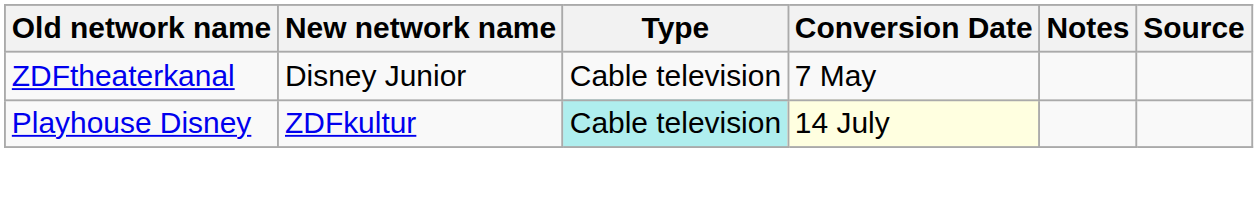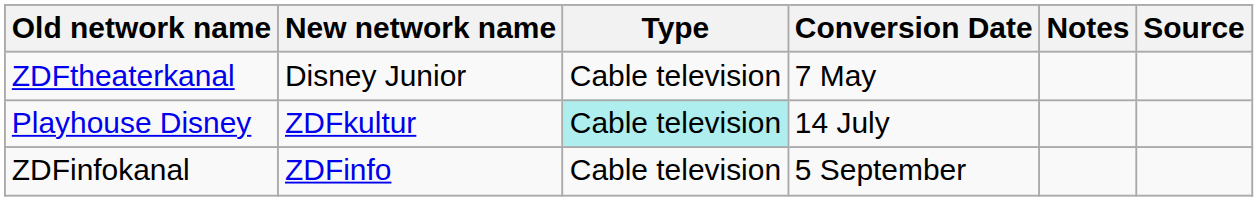 <table class="wikitable">
 <tr>
 <th>Old network name</th>
 <th>New network name</th>
 <th>Type</th>
 <th>Conversion Date</th>
 <th>Notes</th>
 <th>Source</th>
 </tr>
 <tr>
 <td><a href='#'>ZDFtheaterkanal</a></td>
 <td>Disney Junior</td>
 <td>Cable television</td>
 <td>7 May</td>
 <td></td>
 <td></td>
 </tr>
 <tr>
 <td><a href='#'>Playhouse Disney</a></td>
 <td><a href='#'>ZDFkultur</a></td>
 <td style="background: paleturquoise;">Cable television</td>
-<td style="background: lightyellow;">14 July</td>
+<td>14 July</td>
+<td></td>
+<td></td>
+</tr>
+<tr>
+<td>ZDFinfokanal</td>
+<td><a href='#'>ZDFinfo</a></td>
+<td>Cable television</td>
+<td>5 September</td>
 <td></td>
 <td></td>
 </tr>
 </table>
